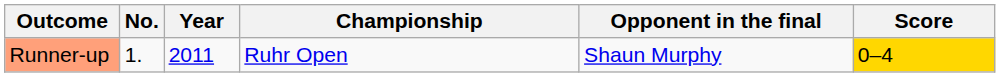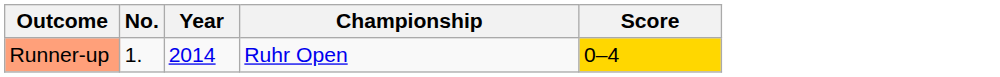 <table class="sortable wikitable">
 <tr>
 <th width="80">Outcome</th>
 <th width="20">No.</th>
 <th width="50">Year</th>
 <th style="width:250px;">Championship</th>
-<th style="width:200px;">Opponent in the final</th>
 <th style="width:100px;">Score</th>
 </tr>
 <tr>
 <td style="background:#ffa07a;">Runner-up</td>
 <td>1.</td>
-<td><a href='#'>2011</a></td>
+<td><a href='#'>2014</a></td>
 <td><a href='#'>Ruhr Open</a></td>
-<td> <a href='#'>Shaun Murphy</a></td>
 <td style="background: gold;">0–4</td>
 </tr>
 </table>
